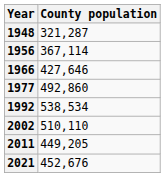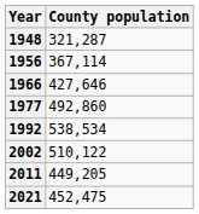 <table class="wikitable">
 <tr>
 <th>Year</th>
 <th>County population</th>
 </tr>
 <tr>
 <th>1948</th>
 <td>321,287 </td>
 </tr>
 <tr>
 <th>1956</th>
 <td>367,114 </td>
 </tr>
 <tr>
 <th>1966</th>
 <td>427,646 </td>
 </tr>
 <tr>
 <th>1977</th>
 <td>492,860 </td>
 </tr>
 <tr>
 <th>1992</th>
 <td>538,534 </td>
 </tr>
 <tr>
 <th>2002</th>
-<td>510,110 </td>
+<td>510,122 </td>
 </tr>
 <tr>
 <th>2011</th>
 <td>449,205 </td>
 </tr>
 <tr>
 <th>2021</th>
-<td>452,676 </td>
+<td>452,475 </td>
 </tr>
 </table>
